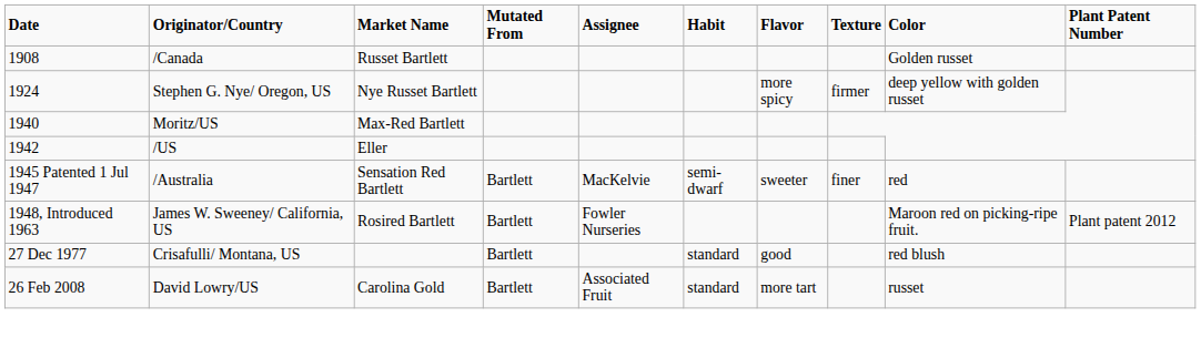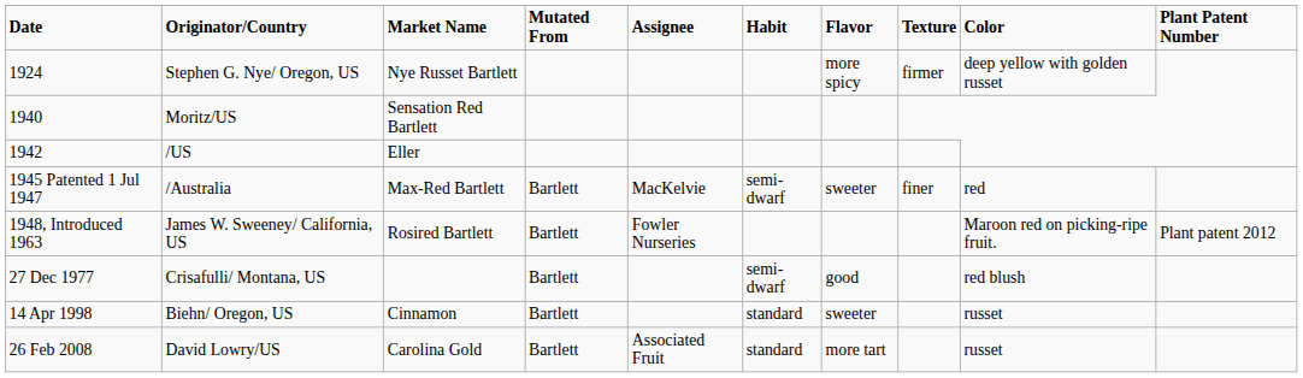 <table class="wikitable">
 <tr>
 <td><strong>Date</strong></td>
 <td><strong>Originator/Country</strong></td>
 <td><strong>Market Name</strong></td>
 <td><strong>Mutated From</strong></td>
 <td><strong>Assignee</strong></td>
 <td><strong>Habit</strong></td>
 <td><strong>Flavor</strong></td>
 <td><strong>Texture</strong></td>
 <td><strong>Color</strong></td>
 <td><strong>Plant Patent Number</strong></td>
-</tr>
-<tr>
-<td>1908</td>
-<td>/Canada</td>
-<td>Russet Bartlett</td>
-<td></td>
-<td></td>
-<td></td>
-<td></td>
-<td></td>
-<td>Golden russet</td>
-<td></td>
 </tr>
 <tr>
 <td>1924</td>
 <td>Stephen G. Nye/ Oregon, US</td>
 <td>Nye Russet Bartlett</td>
 <td></td>
 <td></td>
 <td></td>
 <td>more spicy</td>
 <td>firmer</td>
 <td>deep yellow with golden russet</td>
 </tr>
 <tr>
 <td>1940</td>
 <td>Moritz/US</td>
-<td>Max-Red Bartlett</td>
+<td>Sensation Red Bartlett</td>
 <td></td>
 <td></td>
 <td></td>
 <td></td>
 </tr>
 <tr>
 <td>1942</td>
 <td>/US</td>
 <td>Eller</td>
 <td></td>
 <td></td>
 <td></td>
 <td></td>
 <td></td>
 </tr>
 <tr>
 <td>1945 Patented 1 Jul 1947</td>
 <td>/Australia</td>
-<td>Sensation Red Bartlett</td>
+<td>Max-Red Bartlett</td>
 <td>Bartlett</td>
 <td>MacKelvie</td>
 <td>semi-dwarf</td>
 <td>sweeter</td>
 <td>finer</td>
 <td>red</td>
 <td></td>
 </tr>
 <tr>
 <td>1948, Introduced 1963</td>
 <td>James W. Sweeney/ California, US</td>
 <td>Rosired Bartlett</td>
 <td>Bartlett</td>
 <td>Fowler Nurseries</td>
 <td></td>
 <td></td>
 <td></td>
 <td>Maroon red on picking-ripe fruit.</td>
 <td>Plant patent 2012</td>
 </tr>
 <tr>
 <td>27 Dec 1977</td>
 <td>Crisafulli/ Montana, US</td>
 <td></td>
 <td>Bartlett</td>
 <td></td>
-<td>standard</td>
+<td>semi-dwarf</td>
 <td>good</td>
 <td></td>
 <td>red blush</td>
+<td></td>
+</tr>
+<tr>
+<td>14 Apr 1998</td>
+<td>Biehn/ Oregon, US</td>
+<td>Cinnamon</td>
+<td>Bartlett</td>
+<td></td>
+<td>standard</td>
+<td>sweeter</td>
+<td></td>
+<td>russet</td>
 <td></td>
 </tr>
 <tr>
 <td>26 Feb 2008</td>
 <td>David Lowry/US</td>
 <td>Carolina Gold</td>
 <td>Bartlett</td>
 <td>Associated Fruit</td>
 <td>standard</td>
 <td>more tart</td>
 <td></td>
 <td>russet</td>
 <td></td>
 </tr>
 </table>
